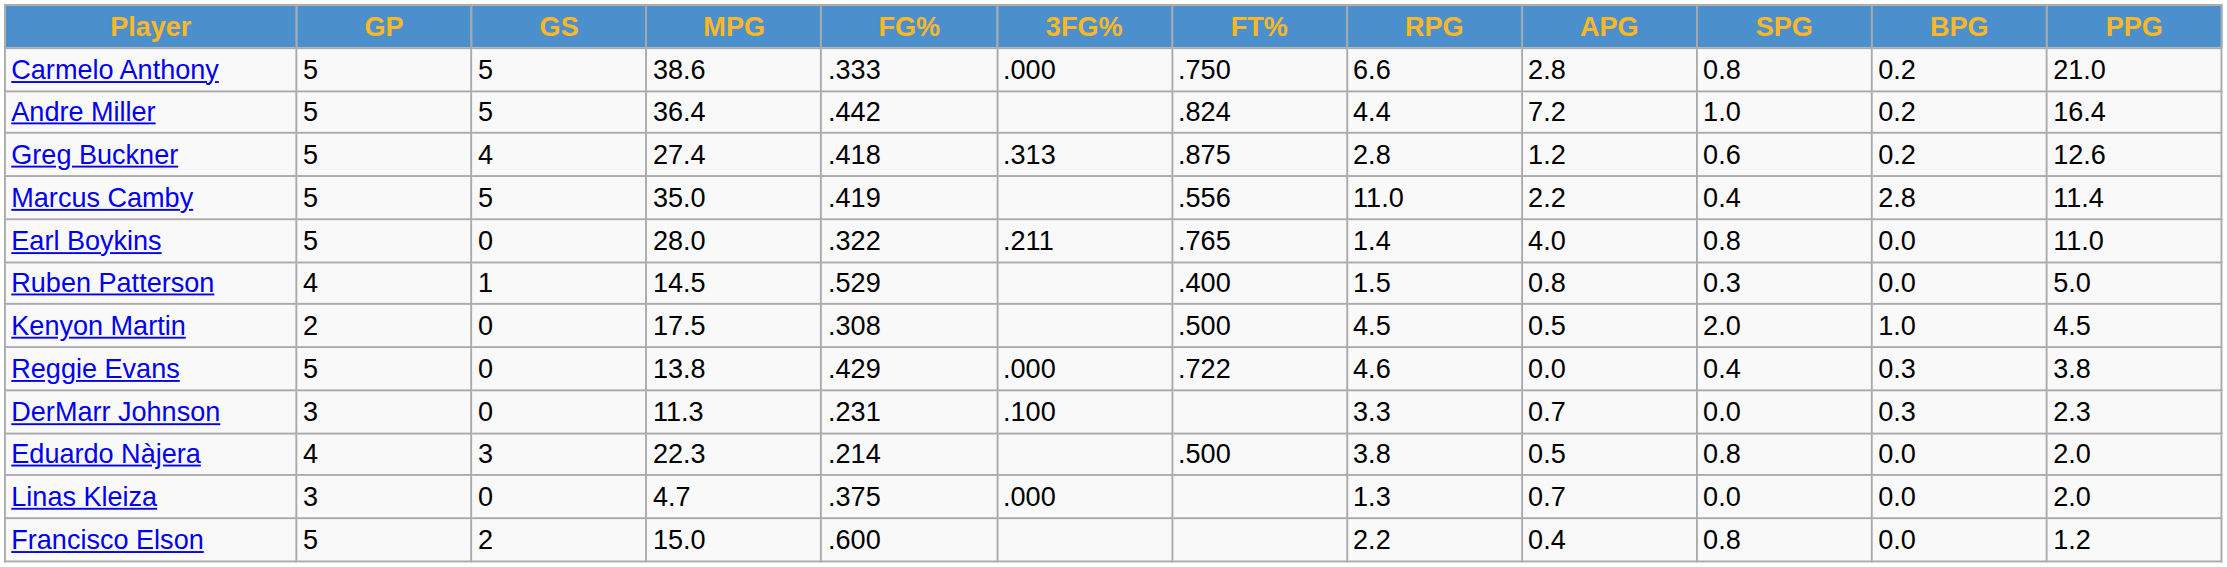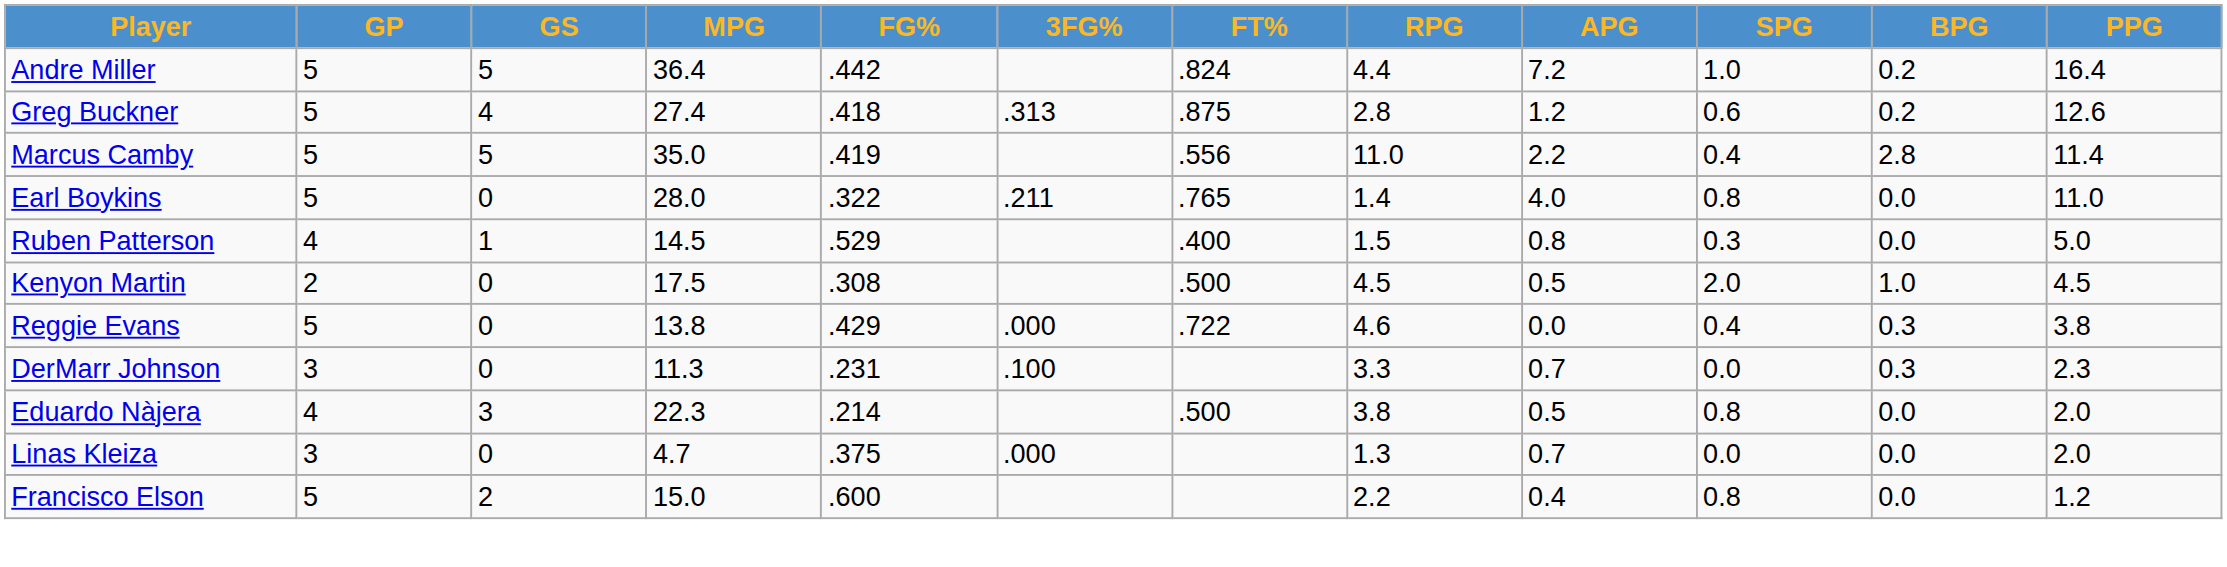 <table class="wikitable sortable" style="font-size: 90%">
 <tr>
 <th style="background:#4b90cc;color:#Fbb726;" width="10%">Player</th>
 <th style="background:#4b90cc;color:#Fbb726;" width="6%">GP</th>
 <th style="background:#4b90cc;color:#Fbb726;" width="6%">GS</th>
 <th style="background:#4b90cc;color:#Fbb726;" width="6%">MPG</th>
 <th style="background:#4b90cc;color:#Fbb726;" width="6%">FG%</th>
 <th style="background:#4b90cc;color:#Fbb726;" width="6%">3FG%</th>
 <th style="background:#4b90cc;color:#Fbb726;" width="6%">FT%</th>
 <th style="background:#4b90cc;color:#Fbb726;" width="6%">RPG</th>
 <th style="background:#4b90cc;color:#Fbb726;" width="6%">APG</th>
 <th style="background:#4b90cc;color:#Fbb726;" width="6%">SPG</th>
 <th style="background:#4b90cc;color:#Fbb726;" width="6%">BPG</th>
 <th style="background:#4b90cc;color:#Fbb726;" width="6%">PPG</th>
-</tr>
-<tr>
-<td><a href='#'>Carmelo Anthony</a></td>
-<td>5</td>
-<td>5</td>
-<td>38.6</td>
-<td>.333</td>
-<td>.000</td>
-<td>.750</td>
-<td>6.6</td>
-<td>2.8</td>
-<td>0.8</td>
-<td>0.2</td>
-<td>21.0</td>
 </tr>
 <tr>
 <td><a href='#'>Andre Miller</a></td>
 <td>5</td>
 <td>5</td>
 <td>36.4</td>
 <td>.442</td>
 <td></td>
 <td>.824</td>
 <td>4.4</td>
 <td>7.2</td>
 <td>1.0</td>
 <td>0.2</td>
 <td>16.4</td>
 </tr>
 <tr>
 <td><a href='#'>Greg Buckner</a></td>
 <td>5</td>
 <td>4</td>
 <td>27.4</td>
 <td>.418</td>
 <td>.313</td>
 <td>.875</td>
 <td>2.8</td>
 <td>1.2</td>
 <td>0.6</td>
 <td>0.2</td>
 <td>12.6</td>
 </tr>
 <tr>
 <td><a href='#'>Marcus Camby</a></td>
 <td>5</td>
 <td>5</td>
 <td>35.0</td>
 <td>.419</td>
 <td></td>
 <td>.556</td>
 <td>11.0</td>
 <td>2.2</td>
 <td>0.4</td>
 <td>2.8</td>
 <td>11.4</td>
 </tr>
 <tr>
 <td><a href='#'>Earl Boykins</a></td>
 <td>5</td>
 <td>0</td>
 <td>28.0</td>
 <td>.322</td>
 <td>.211</td>
 <td>.765</td>
 <td>1.4</td>
 <td>4.0</td>
 <td>0.8</td>
 <td>0.0</td>
 <td>11.0</td>
 </tr>
 <tr>
 <td><a href='#'>Ruben Patterson</a></td>
 <td>4</td>
 <td>1</td>
 <td>14.5</td>
 <td>.529</td>
 <td></td>
 <td>.400</td>
 <td>1.5</td>
 <td>0.8</td>
 <td>0.3</td>
 <td>0.0</td>
 <td>5.0</td>
 </tr>
 <tr>
 <td><a href='#'>Kenyon Martin</a></td>
 <td>2</td>
 <td>0</td>
 <td>17.5</td>
 <td>.308</td>
 <td></td>
 <td>.500</td>
 <td>4.5</td>
 <td>0.5</td>
 <td>2.0</td>
 <td>1.0</td>
 <td>4.5</td>
 </tr>
 <tr>
 <td><a href='#'>Reggie Evans</a></td>
 <td>5</td>
 <td>0</td>
 <td>13.8</td>
 <td>.429</td>
 <td>.000</td>
 <td>.722</td>
 <td>4.6</td>
 <td>0.0</td>
 <td>0.4</td>
 <td>0.3</td>
 <td>3.8</td>
 </tr>
 <tr>
 <td><a href='#'>DerMarr Johnson</a></td>
 <td>3</td>
 <td>0</td>
 <td>11.3</td>
 <td>.231</td>
 <td>.100</td>
 <td></td>
 <td>3.3</td>
 <td>0.7</td>
 <td>0.0</td>
 <td>0.3</td>
 <td>2.3</td>
 </tr>
 <tr>
 <td><a href='#'>Eduardo Nàjera</a></td>
 <td>4</td>
 <td>3</td>
 <td>22.3</td>
 <td>.214</td>
 <td></td>
 <td>.500</td>
 <td>3.8</td>
 <td>0.5</td>
 <td>0.8</td>
 <td>0.0</td>
 <td>2.0</td>
 </tr>
 <tr>
 <td><a href='#'>Linas Kleiza</a></td>
 <td>3</td>
 <td>0</td>
 <td>4.7</td>
 <td>.375</td>
 <td>.000</td>
 <td></td>
 <td>1.3</td>
 <td>0.7</td>
 <td>0.0</td>
 <td>0.0</td>
 <td>2.0</td>
 </tr>
 <tr>
 <td><a href='#'>Francisco Elson</a></td>
 <td>5</td>
 <td>2</td>
 <td>15.0</td>
 <td>.600</td>
 <td></td>
 <td></td>
 <td>2.2</td>
 <td>0.4</td>
 <td>0.8</td>
 <td>0.0</td>
 <td>1.2</td>
 </tr>
 </table>
